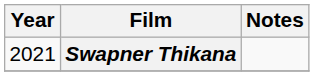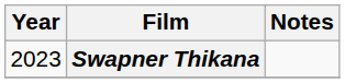 <table class="wikitable sortable">
 <tr>
 <th>Year</th>
 <th>Film</th>
 <th>Notes</th>
 </tr>
 <tr>
-<td rowspan=1>2021</td>
+<td rowspan=1>2023</td>
 <th><em>Swapner Thikana</em></th>
 <td></td>
 </tr>
 <tr>
 </tr>
 </table>
